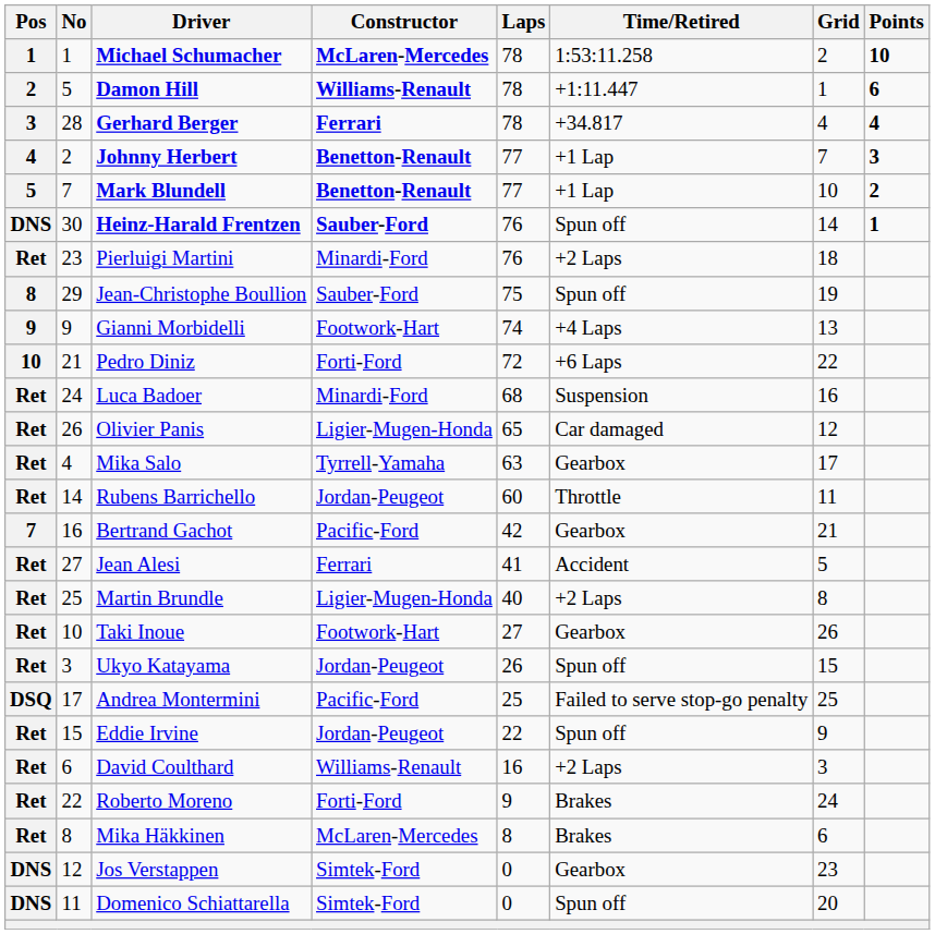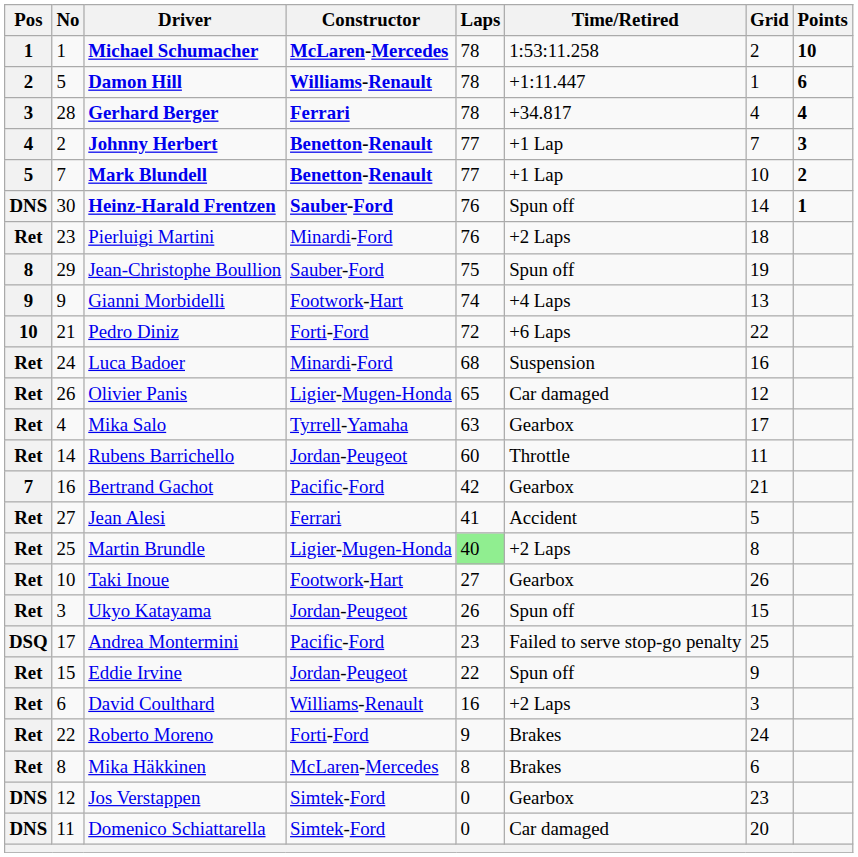 <table class="wikitable" style="font-size: 95%;">
 <tr>
 <th>Pos</th>
 <th>No</th>
 <th>Driver</th>
 <th>Constructor</th>
 <th>Laps</th>
 <th>Time/Retired</th>
 <th>Grid</th>
 <th>Points</th>
 </tr>
 <tr>
 <th>1</th>
 <td>1</td>
 <td> <strong><a href='#'>Michael Schumacher</a></strong></td>
 <td><strong><a href='#'>McLaren</a>-<a href='#'>Mercedes</a></strong></td>
 <td>78</td>
 <td>1:53:11.258</td>
 <td>2</td>
 <td><strong>10</strong></td>
 </tr>
 <tr>
 <th>2</th>
 <td>5</td>
 <td> <strong><a href='#'>Damon Hill</a></strong></td>
 <td><strong><a href='#'>Williams</a>-<a href='#'>Renault</a></strong></td>
 <td>78</td>
 <td>+1:11.447</td>
 <td>1</td>
 <td><strong>6</strong></td>
 </tr>
 <tr>
 <th>3</th>
 <td>28</td>
 <td> <strong><a href='#'>Gerhard Berger</a></strong></td>
 <td><strong><a href='#'>Ferrari</a></strong></td>
 <td>78</td>
 <td>+34.817</td>
 <td>4</td>
 <td><strong>4</strong></td>
 </tr>
 <tr>
 <th>4</th>
 <td>2</td>
 <td> <strong><a href='#'>Johnny Herbert</a></strong></td>
 <td><strong><a href='#'>Benetton</a>-<a href='#'>Renault</a></strong></td>
 <td>77</td>
 <td>+1 Lap</td>
 <td>7</td>
 <td><strong>3</strong></td>
 </tr>
 <tr>
 <th>5</th>
 <td>7</td>
 <td> <strong><a href='#'>Mark Blundell</a></strong></td>
 <td><strong><a href='#'>Benetton</a>-<a href='#'>Renault</a></strong></td>
 <td>77</td>
 <td>+1 Lap</td>
 <td>10</td>
 <td><strong>2</strong></td>
 </tr>
 <tr>
 <th>DNS</th>
 <td>30</td>
 <td> <strong><a href='#'>Heinz-Harald Frentzen</a></strong></td>
 <td><strong><a href='#'>Sauber</a>-<a href='#'>Ford</a></strong></td>
 <td>76</td>
 <td>Spun off</td>
 <td>14</td>
 <td><strong>1</strong></td>
 </tr>
 <tr>
 <th>Ret</th>
 <td>23</td>
 <td> <a href='#'>Pierluigi Martini</a></td>
 <td><a href='#'>Minardi</a>-<a href='#'>Ford</a></td>
 <td>76</td>
 <td>+2 Laps</td>
 <td>18</td>
 <td> </td>
 </tr>
 <tr>
 <th>8</th>
 <td>29</td>
 <td> <a href='#'>Jean-Christophe Boullion</a></td>
 <td><a href='#'>Sauber</a>-<a href='#'>Ford</a></td>
 <td>75</td>
 <td>Spun off</td>
 <td>19</td>
 <td> </td>
 </tr>
 <tr>
 <th>9</th>
 <td>9</td>
 <td> <a href='#'>Gianni Morbidelli</a></td>
 <td><a href='#'>Footwork</a>-<a href='#'>Hart</a></td>
 <td>74</td>
 <td>+4 Laps</td>
 <td>13</td>
 <td> </td>
 </tr>
 <tr>
 <th>10</th>
 <td>21</td>
 <td> <a href='#'>Pedro Diniz</a></td>
 <td><a href='#'>Forti</a>-<a href='#'>Ford</a></td>
 <td>72</td>
 <td>+6 Laps</td>
 <td>22</td>
 <td> </td>
 </tr>
 <tr>
 <th>Ret</th>
 <td>24</td>
 <td> <a href='#'>Luca Badoer</a></td>
 <td><a href='#'>Minardi</a>-<a href='#'>Ford</a></td>
 <td>68</td>
 <td>Suspension</td>
 <td>16</td>
 <td> </td>
 </tr>
 <tr>
 <th>Ret</th>
 <td>26</td>
 <td> <a href='#'>Olivier Panis</a></td>
 <td><a href='#'>Ligier</a>-<a href='#'>Mugen-Honda</a></td>
 <td>65</td>
 <td>Car damaged</td>
 <td>12</td>
 <td> </td>
 </tr>
 <tr>
 <th>Ret</th>
 <td>4</td>
 <td> <a href='#'>Mika Salo</a></td>
 <td><a href='#'>Tyrrell</a>-<a href='#'>Yamaha</a></td>
 <td>63</td>
 <td>Gearbox</td>
 <td>17</td>
 <td> </td>
 </tr>
 <tr>
 <th>Ret</th>
 <td>14</td>
 <td> <a href='#'>Rubens Barrichello</a></td>
 <td><a href='#'>Jordan</a>-<a href='#'>Peugeot</a></td>
 <td>60</td>
 <td>Throttle</td>
 <td>11</td>
 <td> </td>
 </tr>
 <tr>
 <th>7</th>
 <td>16</td>
 <td> <a href='#'>Bertrand Gachot</a></td>
 <td><a href='#'>Pacific</a>-<a href='#'>Ford</a></td>
 <td>42</td>
 <td>Gearbox</td>
 <td>21</td>
 <td> </td>
 </tr>
 <tr>
 <th>Ret</th>
 <td>27</td>
 <td> <a href='#'>Jean Alesi</a></td>
 <td><a href='#'>Ferrari</a></td>
 <td>41</td>
 <td>Accident</td>
 <td>5</td>
 <td> </td>
 </tr>
 <tr>
 <th>Ret</th>
 <td>25</td>
 <td> <a href='#'>Martin Brundle</a></td>
 <td><a href='#'>Ligier</a>-<a href='#'>Mugen-Honda</a></td>
-<td>40</td>
+<td style="background: lightgreen;">40</td>
 <td>+2 Laps</td>
 <td>8</td>
 <td> </td>
 </tr>
 <tr>
 <th>Ret</th>
 <td>10</td>
 <td> <a href='#'>Taki Inoue</a></td>
 <td><a href='#'>Footwork</a>-<a href='#'>Hart</a></td>
 <td>27</td>
 <td>Gearbox</td>
 <td>26</td>
 <td> </td>
 </tr>
 <tr>
 <th>Ret</th>
 <td>3</td>
 <td> <a href='#'>Ukyo Katayama</a></td>
 <td><a href='#'>Jordan</a>-<a href='#'>Peugeot</a></td>
 <td>26</td>
 <td>Spun off</td>
 <td>15</td>
 <td> </td>
 </tr>
 <tr>
 <th>DSQ</th>
 <td>17</td>
 <td> <a href='#'>Andrea Montermini</a></td>
 <td><a href='#'>Pacific</a>-<a href='#'>Ford</a></td>
-<td>25</td>
+<td>23</td>
 <td>Failed to serve stop-go penalty</td>
 <td>25</td>
 <td> </td>
 </tr>
 <tr>
 <th>Ret</th>
 <td>15</td>
 <td> <a href='#'>Eddie Irvine</a></td>
 <td><a href='#'>Jordan</a>-<a href='#'>Peugeot</a></td>
 <td>22</td>
 <td>Spun off</td>
 <td>9</td>
 <td> </td>
 </tr>
 <tr>
 <th>Ret</th>
 <td>6</td>
 <td> <a href='#'>David Coulthard</a></td>
 <td><a href='#'>Williams</a>-<a href='#'>Renault</a></td>
 <td>16</td>
 <td>+2 Laps</td>
 <td>3</td>
 <td> </td>
 </tr>
 <tr>
 <th>Ret</th>
 <td>22</td>
 <td> <a href='#'>Roberto Moreno</a></td>
 <td><a href='#'>Forti</a>-<a href='#'>Ford</a></td>
 <td>9</td>
 <td>Brakes</td>
 <td>24</td>
 <td> </td>
 </tr>
 <tr>
 <th>Ret</th>
 <td>8</td>
 <td> <a href='#'>Mika Häkkinen</a></td>
 <td><a href='#'>McLaren</a>-<a href='#'>Mercedes</a></td>
 <td>8</td>
 <td>Brakes</td>
 <td>6</td>
 <td> </td>
 </tr>
 <tr>
 <th>DNS</th>
 <td>12</td>
 <td> <a href='#'>Jos Verstappen</a></td>
 <td><a href='#'>Simtek</a>-<a href='#'>Ford</a></td>
 <td>0</td>
 <td>Gearbox</td>
 <td>23</td>
 <td> </td>
 </tr>
 <tr>
 <th>DNS</th>
 <td>11</td>
 <td> <a href='#'>Domenico Schiattarella</a></td>
 <td><a href='#'>Simtek</a>-<a href='#'>Ford</a></td>
 <td>0</td>
-<td>Spun off</td>
+<td>Car damaged</td>
 <td>20</td>
 <td> </td>
 </tr>
 <tr>
 <th colspan=8></th>
 </tr>
 </table>
